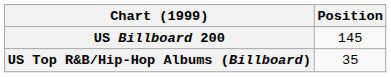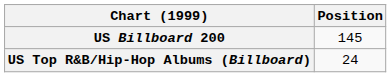 <table class="wikitable sortable plainrowheaders" style="text-align:center">
 <tr>
 <th scope="col">Chart (1999)</th>
 <th scope="col">Position</th>
 </tr>
 <tr>
 <th scope="row">US <em>Billboard</em> 200</th>
 <td>145</td>
 </tr>
 <tr>
 <th scope="row">US Top R&B/Hip-Hop Albums (<em>Billboard</em>)</th>
-<td>35</td>
+<td>24</td>
 </tr>
 </table>
